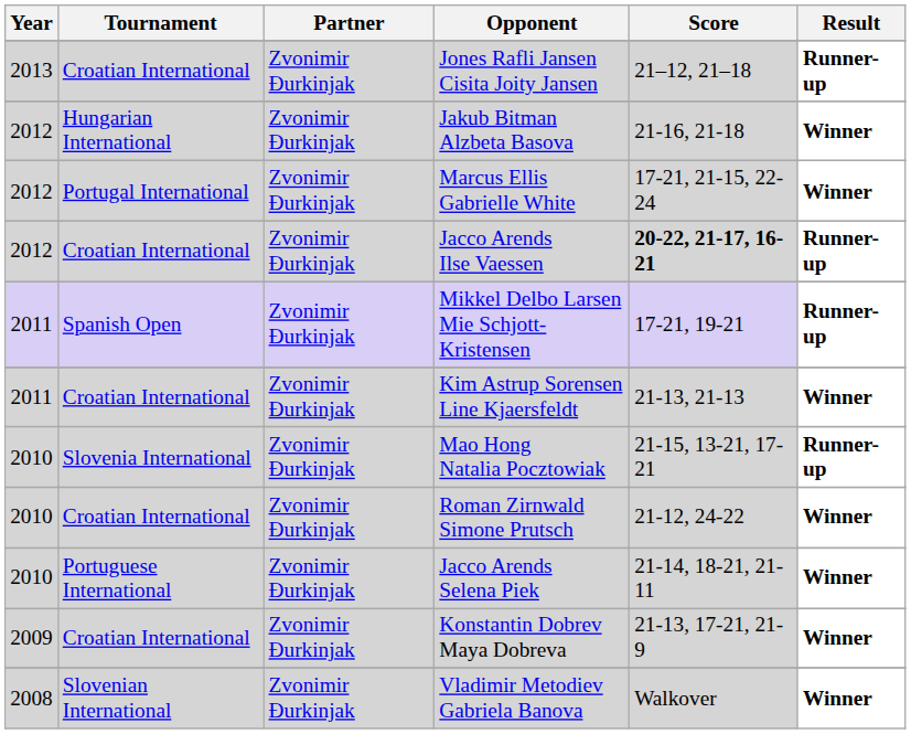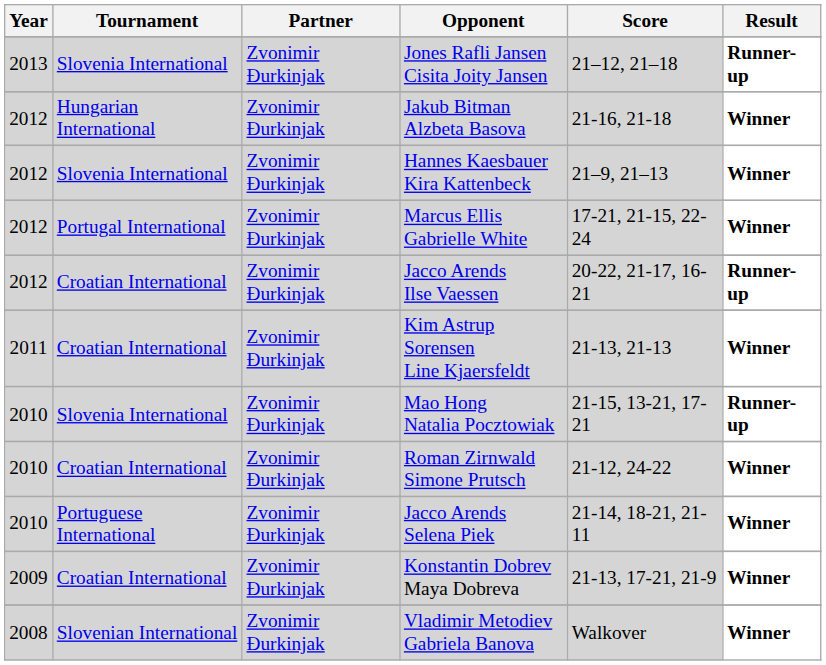 <table class="sortable wikitable" style="font-size: 90%;">
 <tr>
 <th>Year</th>
 <th>Tournament</th>
 <th>Partner</th>
 <th>Opponent</th>
 <th>Score</th>
 <th>Result</th>
 </tr>
 <tr>
 </tr>
 <tr style="background:#D5D5D5">
 <td align="center">2013</td>
-<td align="left"><a href='#'>Croatian International</a></td>
+<td align="left"><a href='#'>Slovenia International</a></td>
 <td align="left"> <a href='#'>Zvonimir Đurkinjak</a></td>
 <td align="left"> <a href='#'>Jones Rafli Jansen</a><br> <a href='#'>Cisita Joity Jansen</a></td>
 <td align="left">21–12, 21–18</td>
 <td style="text-align:left; background:white"> <strong>Runner-up</strong></td>
 </tr>
 <tr>
 </tr>
 <tr style="background:#D5D5D5">
 <td align="center">2012</td>
 <td align="left"><a href='#'>Hungarian International</a></td>
 <td align="left"> <a href='#'>Zvonimir Đurkinjak</a></td>
 <td align="left"> <a href='#'>Jakub Bitman</a><br> <a href='#'>Alzbeta Basova</a></td>
 <td align="left">21-16, 21-18</td>
 <td style="text-align:left; background:white"> <strong>Winner</strong></td>
 </tr>
 <tr>
+</tr>
+<tr style="background:#D5D5D5">
+<td align="center">2012</td>
+<td align="left"><a href='#'>Slovenia International</a></td>
+<td align="left"> <a href='#'>Zvonimir Đurkinjak</a></td>
+<td align="left"> <a href='#'>Hannes Kaesbauer</a><br> <a href='#'>Kira Kattenbeck</a></td>
+<td align="left">21–9, 21–13</td>
+<td style="text-align:left; background:white"> <strong>Winner</strong></td>
 </tr>
 <tr>
 </tr>
 <tr style="background:#D5D5D5">
 <td align="center">2012</td>
 <td align="left"><a href='#'>Portugal International</a></td>
 <td align="left"> <a href='#'>Zvonimir Đurkinjak</a></td>
 <td align="left"> <a href='#'>Marcus Ellis</a><br> <a href='#'>Gabrielle White</a></td>
 <td align="left">17-21, 21-15, 22-24</td>
 <td style="text-align:left; background:white"> <strong>Winner</strong></td>
 </tr>
 <tr>
 </tr>
 <tr style="background:#D5D5D5">
 <td align="center">2012</td>
 <td align="left"><a href='#'>Croatian International</a></td>
 <td align="left"> <a href='#'>Zvonimir Đurkinjak</a></td>
 <td align="left"> <a href='#'>Jacco Arends</a><br> <a href='#'>Ilse Vaessen</a></td>
-<td align="left"><strong>20-22, 21-17, 16-21</strong></td>
+<td align="left">20-22, 21-17, 16-21</td>
 <td style="text-align:left; background:white"> <strong>Runner-up</strong></td>
 </tr>
 <tr>
-</tr>
-<tr style="background:#D8CEF6">
-<td align="center">2011</td>
-<td align="left"><a href='#'>Spanish Open</a></td>
-<td align="left"> <a href='#'>Zvonimir Đurkinjak</a></td>
-<td align="left"> <a href='#'>Mikkel Delbo Larsen</a><br> <a href='#'>Mie Schjott-Kristensen</a></td>
-<td align="left">17-21, 19-21</td>
-<td style="text-align:left; background:white"> <strong>Runner-up</strong></td>
 </tr>
 <tr>
 </tr>
 <tr style="background:#D5D5D5">
 <td align="center">2011</td>
 <td align="left"><a href='#'>Croatian International</a></td>
 <td align="left"> <a href='#'>Zvonimir Đurkinjak</a></td>
 <td align="left"> <a href='#'>Kim Astrup Sorensen</a><br> <a href='#'>Line Kjaersfeldt</a></td>
 <td align="left">21-13, 21-13</td>
 <td style="text-align:left; background:white"> <strong>Winner</strong></td>
 </tr>
 <tr>
 </tr>
 <tr style="background:#D5D5D5">
 <td align="center">2010</td>
 <td align="left"><a href='#'>Slovenia International</a></td>
 <td align="left"> <a href='#'>Zvonimir Đurkinjak</a></td>
 <td align="left"> <a href='#'>Mao Hong</a><br> <a href='#'>Natalia Pocztowiak</a></td>
 <td align="left">21-15, 13-21, 17-21</td>
 <td style="text-align:left; background:white"> <strong>Runner-up</strong></td>
 </tr>
 <tr>
 </tr>
 <tr style="background:#D5D5D5">
 <td align="center">2010</td>
 <td align="left"><a href='#'>Croatian International</a></td>
 <td align="left"> <a href='#'>Zvonimir Đurkinjak</a></td>
 <td align="left"> <a href='#'>Roman Zirnwald</a><br> <a href='#'>Simone Prutsch</a></td>
 <td align="left">21-12, 24-22</td>
 <td style="text-align:left; background:white"> <strong>Winner</strong></td>
 </tr>
 <tr>
 </tr>
 <tr style="background:#D5D5D5">
 <td align="center">2010</td>
 <td align="left"><a href='#'>Portuguese International</a></td>
 <td align="left"> <a href='#'>Zvonimir Đurkinjak</a></td>
 <td align="left"> <a href='#'>Jacco Arends</a><br> <a href='#'>Selena Piek</a></td>
 <td align="left">21-14, 18-21, 21-11</td>
 <td style="text-align:left; background:white"> <strong>Winner</strong></td>
 </tr>
 <tr>
 </tr>
 <tr style="background:#D5D5D5">
 <td align="center">2009</td>
 <td align="left"><a href='#'>Croatian International</a></td>
 <td align="left"> <a href='#'>Zvonimir Đurkinjak</a></td>
 <td align="left"> <a href='#'>Konstantin Dobrev</a><br> Maya Dobreva</td>
 <td align="left">21-13, 17-21, 21-9</td>
 <td style="text-align:left; background:white"> <strong>Winner</strong></td>
 </tr>
 <tr>
 </tr>
 <tr style="background:#D5D5D5">
 <td align="center">2008</td>
 <td align="left"><a href='#'>Slovenian International</a></td>
 <td align="left"> <a href='#'>Zvonimir Đurkinjak</a></td>
 <td align="left"> <a href='#'>Vladimir Metodiev</a><br> <a href='#'>Gabriela Banova</a></td>
 <td align="left">Walkover</td>
 <td style="text-align:left; background:white"> <strong>Winner</strong></td>
 </tr>
 </table>
